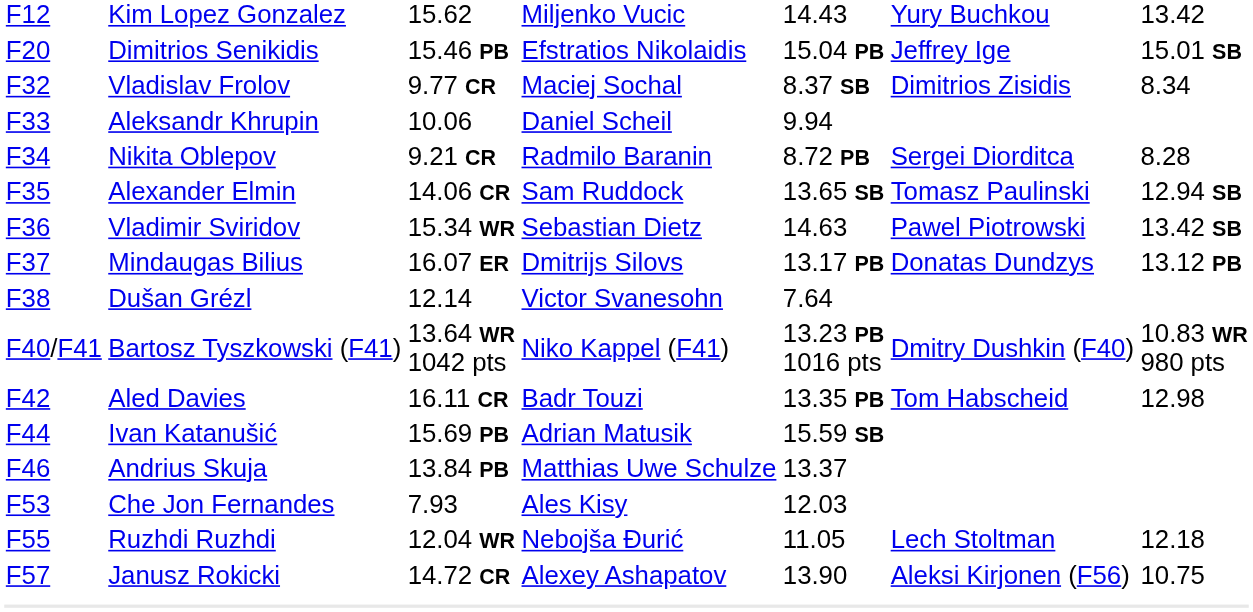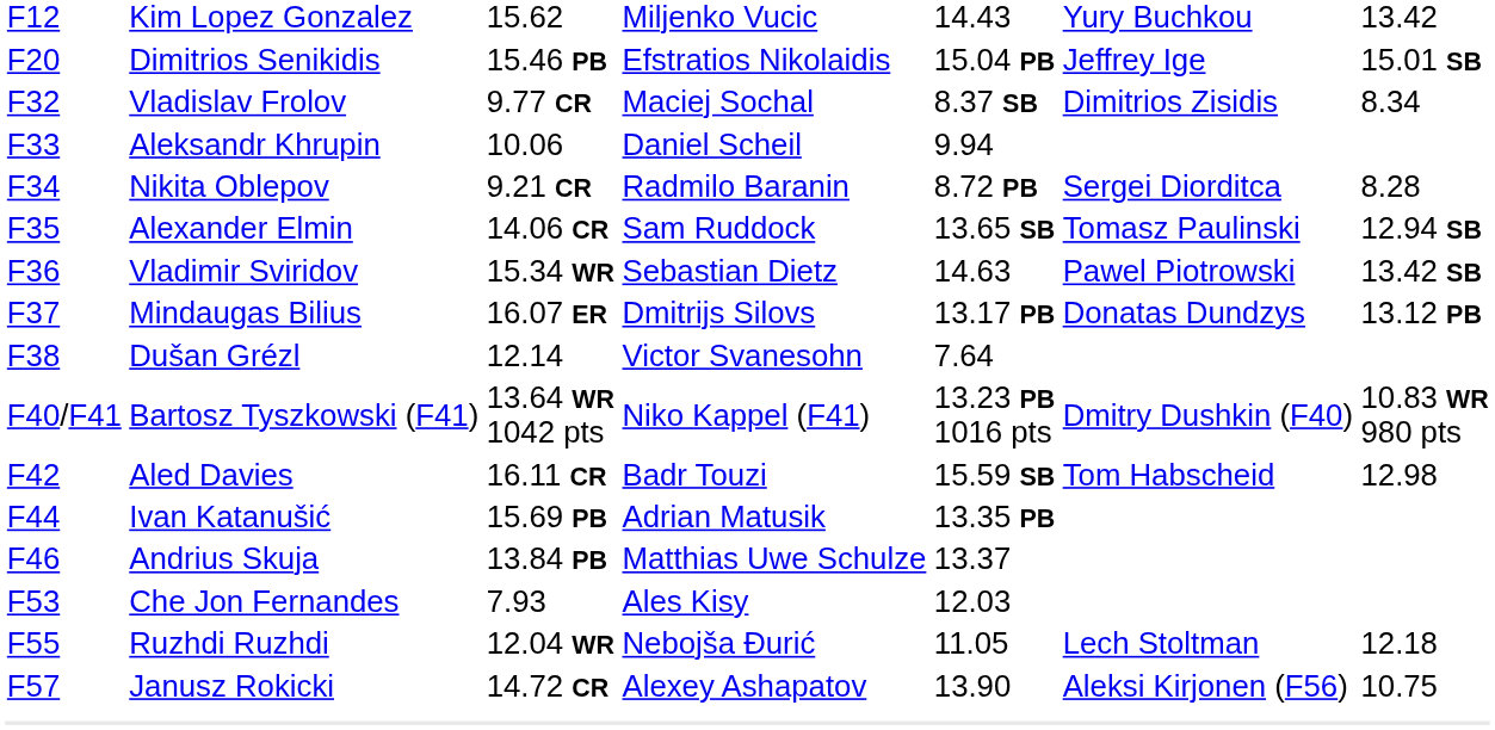 <table>
 <tr>
 <td><a href='#'>F12</a></td>
 <td><a href='#'>Kim Lopez Gonzalez</a><br></td>
 <td>15.62</td>
 <td><a href='#'>Miljenko Vucic</a><br></td>
 <td>14.43</td>
 <td><a href='#'>Yury Buchkou</a><br></td>
 <td>13.42</td>
 </tr>
 <tr>
 <td><a href='#'>F20</a></td>
 <td><a href='#'>Dimitrios Senikidis</a><br></td>
 <td>15.46 <small><strong>PB</strong></small></td>
 <td><a href='#'>Efstratios Nikolaidis</a><br></td>
 <td>15.04 <small><strong>PB</strong></small></td>
 <td><a href='#'>Jeffrey Ige</a><br></td>
 <td>15.01 <small><strong>SB</strong></small></td>
 </tr>
 <tr>
 <td><a href='#'>F32</a></td>
 <td><a href='#'>Vladislav Frolov</a><br></td>
 <td>9.77 <small><strong>CR</strong></small></td>
 <td><a href='#'>Maciej Sochal</a><br></td>
 <td>8.37 <small><strong>SB</strong></small></td>
 <td><a href='#'>Dimitrios Zisidis</a><br></td>
 <td>8.34</td>
 </tr>
 <tr>
 <td><a href='#'>F33</a></td>
 <td><a href='#'>Aleksandr Khrupin</a><br></td>
 <td>10.06</td>
 <td><a href='#'>Daniel Scheil</a><br></td>
 <td>9.94</td>
 <td></td>
 <td></td>
 </tr>
 <tr>
 <td><a href='#'>F34</a></td>
 <td><a href='#'>Nikita Oblepov</a><br></td>
 <td>9.21 <small><strong>CR</strong></small></td>
 <td><a href='#'>Radmilo Baranin</a><br></td>
 <td>8.72 <small><strong>PB</strong></small></td>
 <td><a href='#'>Sergei Diorditca</a><br></td>
 <td>8.28</td>
 </tr>
 <tr>
 <td><a href='#'>F35</a></td>
 <td><a href='#'>Alexander Elmin</a><br></td>
 <td>14.06 <small><strong>CR</strong></small></td>
 <td><a href='#'>Sam Ruddock</a><br></td>
 <td>13.65 <small><strong>SB</strong></small></td>
 <td><a href='#'>Tomasz Paulinski</a><br></td>
 <td>12.94 <small><strong>SB</strong></small></td>
 </tr>
 <tr>
 <td><a href='#'>F36</a></td>
 <td><a href='#'>Vladimir Sviridov</a><br></td>
 <td>15.34 <small><strong>WR</strong></small></td>
 <td><a href='#'>Sebastian Dietz</a><br></td>
 <td>14.63</td>
 <td><a href='#'>Pawel Piotrowski</a><br></td>
 <td>13.42 <small><strong>SB</strong></small></td>
 </tr>
 <tr>
 <td><a href='#'>F37</a></td>
 <td><a href='#'>Mindaugas Bilius</a><br></td>
 <td>16.07 <small><strong>ER</strong></small></td>
 <td><a href='#'>Dmitrijs Silovs</a><br></td>
 <td>13.17 <small><strong>PB</strong></small></td>
 <td><a href='#'>Donatas Dundzys</a><br></td>
 <td>13.12 <small><strong>PB</strong></small></td>
 </tr>
 <tr>
 <td><a href='#'>F38</a></td>
 <td><a href='#'>Dušan Grézl</a><br></td>
 <td>12.14</td>
 <td><a href='#'>Victor Svanesohn</a><br></td>
 <td>7.64</td>
 <td></td>
 <td></td>
 </tr>
 <tr>
 <td><a href='#'>F40</a>/<a href='#'>F41</a></td>
 <td><a href='#'>Bartosz Tyszkowski</a> (<a href='#'>F41</a>)<br></td>
 <td>13.64 <small><strong>WR</strong></small><br>1042 pts</td>
 <td><a href='#'>Niko Kappel</a> (<a href='#'>F41</a>)<br></td>
 <td>13.23 <small><strong>PB</strong></small><br>1016 pts</td>
 <td><a href='#'>Dmitry Dushkin</a> (<a href='#'>F40</a>)<br></td>
 <td>10.83 <small><strong>WR</strong></small><br>980 pts</td>
 </tr>
 <tr>
 <td><a href='#'>F42</a></td>
 <td><a href='#'>Aled Davies</a><br></td>
 <td>16.11 <small><strong>CR</strong></small></td>
 <td><a href='#'>Badr Touzi</a><br></td>
-<td>13.35 <small><strong>PB</strong></small></td>
+<td>15.59 <small><strong>SB</strong></small></td>
 <td><a href='#'>Tom Habscheid</a><br></td>
 <td>12.98</td>
 </tr>
 <tr>
 <td><a href='#'>F44</a></td>
 <td><a href='#'>Ivan Katanušić</a><br></td>
 <td>15.69 <small><strong>PB</strong></small></td>
 <td><a href='#'>Adrian Matusik</a><br></td>
-<td>15.59 <small><strong>SB</strong></small></td>
+<td>13.35 <small><strong>PB</strong></small></td>
 <td></td>
 <td></td>
 </tr>
 <tr>
 <td><a href='#'>F46</a></td>
 <td><a href='#'>Andrius Skuja</a><br></td>
 <td>13.84 <small><strong>PB</strong></small></td>
 <td><a href='#'>Matthias Uwe Schulze</a><br></td>
 <td>13.37</td>
 <td></td>
 <td></td>
 </tr>
 <tr>
 <td><a href='#'>F53</a></td>
 <td><a href='#'>Che Jon Fernandes</a><br></td>
 <td>7.93</td>
 <td><a href='#'>Ales Kisy</a><br></td>
 <td>12.03</td>
 <td></td>
 <td></td>
 </tr>
 <tr>
 <td><a href='#'>F55</a></td>
 <td><a href='#'>Ruzhdi Ruzhdi</a><br></td>
 <td>12.04 <small><strong>WR</strong></small></td>
 <td><a href='#'>Nebojša Đurić</a><br></td>
 <td>11.05</td>
 <td><a href='#'>Lech Stoltman</a><br></td>
 <td>12.18</td>
 </tr>
 <tr>
 <td><a href='#'>F57</a></td>
 <td><a href='#'>Janusz Rokicki</a><br></td>
 <td>14.72 <small><strong>CR</strong></small></td>
 <td><a href='#'>Alexey Ashapatov</a><br></td>
 <td>13.90</td>
 <td><a href='#'>Aleksi Kirjonen</a> (<a href='#'>F56</a>)<br></td>
 <td>10.75</td>
 </tr>
 <tr>
 <td colspan=7></td>
 </tr>
 <tr>
 </tr>
 <tr bgcolor= e8e8e8>
 <td colspan=7></td>
 </tr>
 </table>
